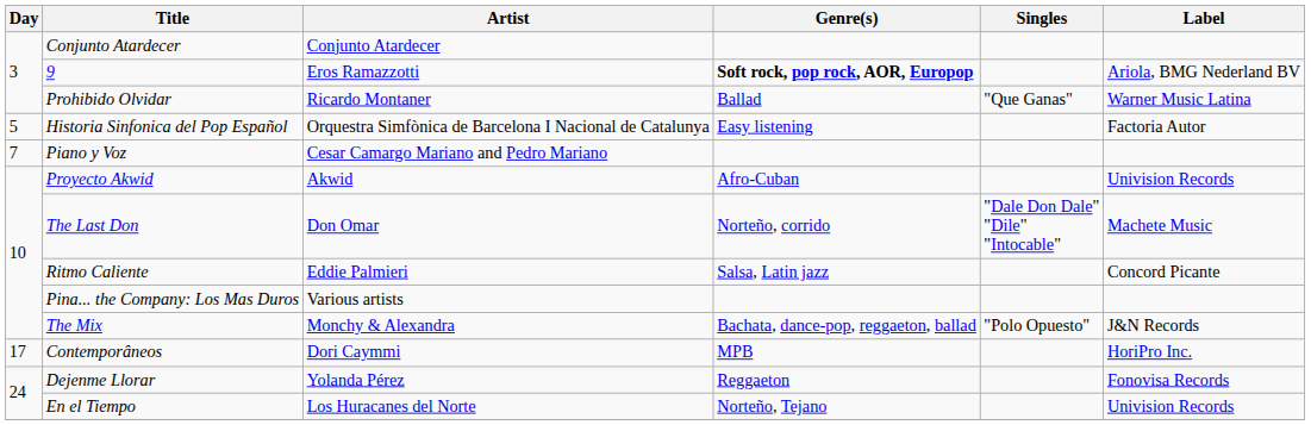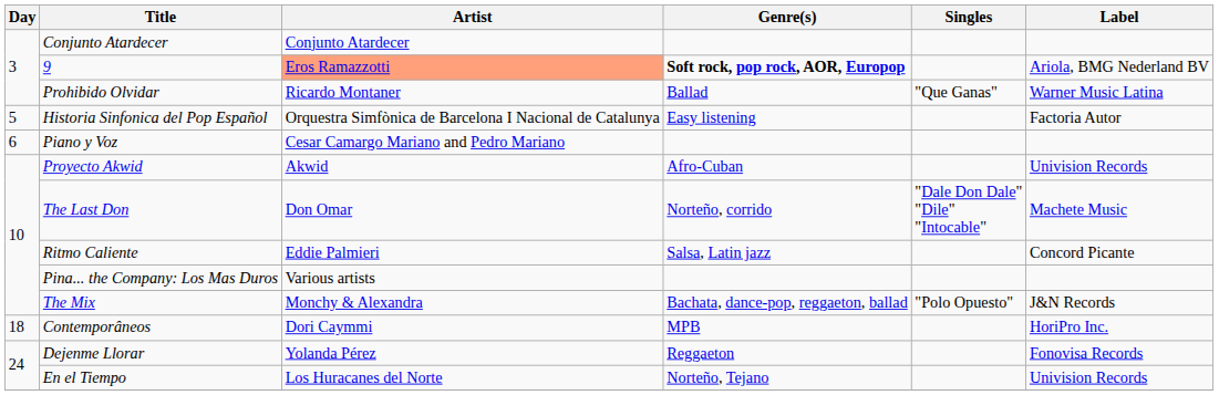 <table class="wikitable sortable" style="text-align: left;">
 <tr>
 <th>Day</th>
 <th>Title</th>
 <th>Artist</th>
 <th>Genre(s)</th>
 <th>Singles</th>
 <th>Label</th>
 </tr>
 <tr>
 <td rowspan="3">3</td>
 <td><em>Conjunto Atardecer</em></td>
 <td><a href='#'>Conjunto Atardecer</a></td>
 <td></td>
 <td></td>
 <td></td>
 </tr>
 <tr>
 <td><em><a href='#'>9</a></em></td>
-<td><a href='#'>Eros Ramazzotti</a></td>
+<td style="background: lightsalmon;"><a href='#'>Eros Ramazzotti</a></td>
 <td><strong>Soft rock, <a href='#'>pop rock</a>, AOR, <a href='#'>Europop</a></strong></td>
 <td></td>
 <td><a href='#'>Ariola</a>, BMG Nederland BV</td>
 </tr>
 <tr>
 <td><em>Prohibido Olvidar</em></td>
 <td><a href='#'>Ricardo Montaner</a></td>
 <td><a href='#'>Ballad</a></td>
 <td>"Que Ganas"</td>
 <td><a href='#'>Warner Music Latina</a></td>
 </tr>
 <tr>
 <td>5</td>
 <td><em>Historia Sinfonica del Pop Español</em></td>
 <td>Orquestra Simfònica de Barcelona I Nacional de Catalunya</td>
 <td><a href='#'>Easy listening</a></td>
 <td></td>
 <td>Factoria Autor</td>
 </tr>
 <tr>
-<td>7</td>
+<td>6</td>
 <td><em>Piano y Voz</em></td>
 <td><a href='#'>Cesar Camargo Mariano</a> and <a href='#'>Pedro Mariano</a></td>
 <td></td>
 <td></td>
 <td></td>
 </tr>
 <tr>
 <td rowspan="5">10</td>
 <td><em><a href='#'>Proyecto Akwid</a></em></td>
 <td><a href='#'>Akwid</a></td>
 <td><a href='#'>Afro-Cuban</a></td>
 <td></td>
 <td><a href='#'>Univision Records</a></td>
 </tr>
 <tr>
 <td><em><a href='#'>The Last Don</a></em></td>
 <td><a href='#'>Don Omar</a></td>
 <td><a href='#'>Norteño</a>, <a href='#'>corrido</a></td>
 <td>"<a href='#'>Dale Don Dale</a>"<br>"<a href='#'>Dile</a>"<br>"<a href='#'>Intocable</a>"</td>
 <td><a href='#'>Machete Music</a></td>
 </tr>
 <tr>
 <td><em>Ritmo Caliente</em></td>
 <td><a href='#'>Eddie Palmieri</a></td>
 <td><a href='#'>Salsa</a>, <a href='#'>Latin jazz</a></td>
 <td></td>
 <td>Concord Picante</td>
 </tr>
 <tr>
 <td><em>Pina... the Company: Los Mas Duros</em></td>
 <td>Various artists</td>
 <td></td>
 <td></td>
 <td></td>
 </tr>
 <tr>
 <td><em><a href='#'>The Mix</a></em></td>
 <td><a href='#'>Monchy & Alexandra</a></td>
 <td><a href='#'>Bachata</a>, <a href='#'>dance-pop</a>, <a href='#'>reggaeton</a>, <a href='#'>ballad</a></td>
 <td>"Polo Opuesto"</td>
 <td>J&N Records</td>
 </tr>
 <tr>
-<td>17</td>
+<td>18</td>
 <td><em>Contemporâneos</em></td>
 <td><a href='#'>Dori Caymmi</a></td>
 <td><a href='#'>MPB</a></td>
 <td></td>
 <td><a href='#'>HoriPro Inc.</a></td>
 </tr>
 <tr>
 <td rowspan="2">24</td>
 <td><em>Dejenme Llorar</em></td>
 <td><a href='#'>Yolanda Pérez</a></td>
 <td><a href='#'>Reggaeton</a></td>
 <td></td>
 <td><a href='#'>Fonovisa Records</a></td>
 </tr>
 <tr>
 <td><em>En el Tiempo</em></td>
 <td><a href='#'>Los Huracanes del Norte</a></td>
 <td><a href='#'>Norteño</a>, <a href='#'>Tejano</a></td>
 <td></td>
 <td><a href='#'>Univision Records</a></td>
 </tr>
 <tr>
 </tr>
 </table>
